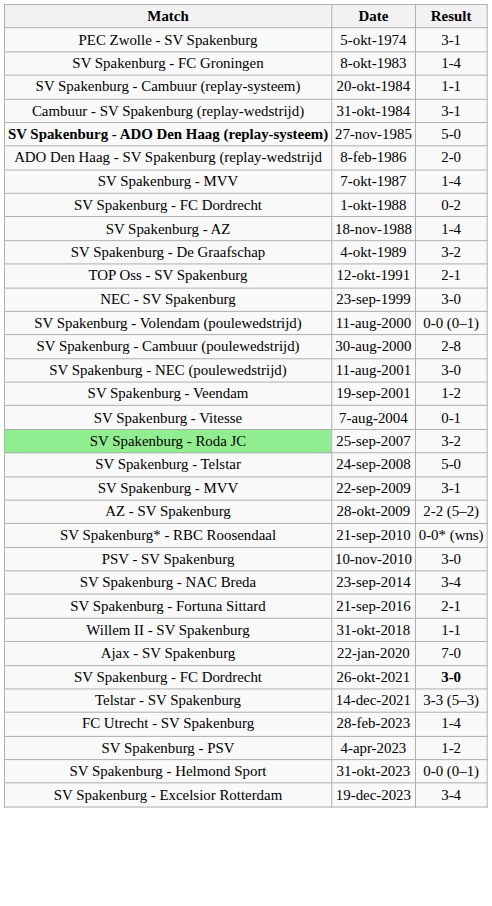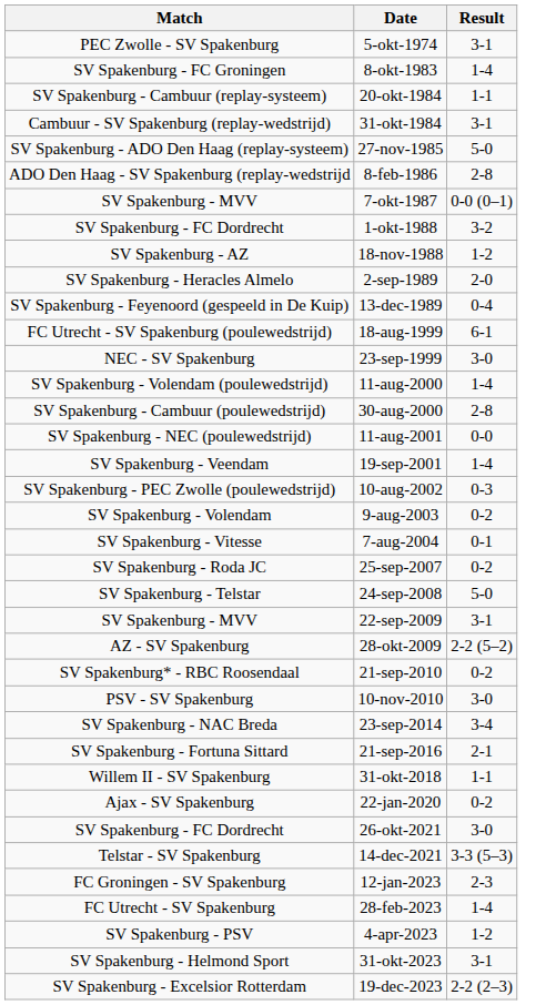 <table class="wikitable" style="text-align: center">
 <tr>
 <th>Match</th>
 <th>Date</th>
 <th>Result</th>
 </tr>
 <tr>
 <td>PEC Zwolle - SV Spakenburg</td>
 <td>5-okt-1974</td>
 <td>3-1</td>
 </tr>
 <tr>
 <td>SV Spakenburg - FC Groningen</td>
 <td>8-okt-1983</td>
 <td>1-4</td>
 </tr>
 <tr>
 <td>SV Spakenburg - Cambuur (replay-systeem)</td>
 <td>20-okt-1984</td>
 <td>1-1</td>
 </tr>
 <tr>
 <td>Cambuur - SV Spakenburg (replay-wedstrijd)</td>
 <td>31-okt-1984</td>
 <td>3-1</td>
 </tr>
 <tr>
-<td><strong>SV Spakenburg - ADO Den Haag (replay-systeem)</strong></td>
+<td>SV Spakenburg - ADO Den Haag (replay-systeem)</td>
 <td>27-nov-1985</td>
 <td>5-0</td>
 </tr>
 <tr>
 <td>ADO Den Haag - SV Spakenburg (replay-wedstrijd</td>
 <td>8-feb-1986</td>
-<td>2-0</td>
+<td>2-8</td>
 </tr>
 <tr>
 <td>SV Spakenburg - MVV</td>
 <td>7-okt-1987</td>
-<td>1-4</td>
+<td>0-0 (0–1)</td>
 </tr>
 <tr>
 <td>SV Spakenburg - FC Dordrecht</td>
 <td>1-okt-1988</td>
-<td>0-2</td>
+<td>3-2</td>
 </tr>
 <tr>
 <td>SV Spakenburg - AZ</td>
 <td>18-nov-1988</td>
-<td>1-4</td>
+<td>1-2</td>
 </tr>
 <tr>
-<td>SV Spakenburg - De Graafschap</td>
-<td>4-okt-1989</td>
-<td>3-2</td>
+<td>SV Spakenburg - Heracles Almelo</td>
+<td>2-sep-1989</td>
+<td>2-0</td>
 </tr>
 <tr>
-<td>TOP Oss - SV Spakenburg</td>
-<td>12-okt-1991</td>
-<td>2-1</td>
+<td>SV Spakenburg - Feyenoord (gespeeld in De Kuip)</td>
+<td>13-dec-1989</td>
+<td>0-4</td>
+</tr>
+<tr>
+<td>FC Utrecht - SV Spakenburg (poulewedstrijd)</td>
+<td>18-aug-1999</td>
+<td>6-1</td>
 </tr>
 <tr>
 <td>NEC - SV Spakenburg</td>
 <td>23-sep-1999</td>
 <td>3-0</td>
 </tr>
 <tr>
 <td>SV Spakenburg - Volendam (poulewedstrijd)</td>
 <td>11-aug-2000</td>
-<td>0-0 (0–1)</td>
+<td>1-4</td>
 </tr>
 <tr>
 <td>SV Spakenburg - Cambuur (poulewedstrijd)</td>
 <td>30-aug-2000</td>
 <td>2-8</td>
 </tr>
 <tr>
 <td>SV Spakenburg - NEC (poulewedstrijd)</td>
 <td>11-aug-2001</td>
-<td>3-0</td>
+<td>0-0</td>
 </tr>
 <tr>
 <td>SV Spakenburg - Veendam</td>
 <td>19-sep-2001</td>
-<td>1-2</td>
+<td>1-4</td>
+</tr>
+<tr>
+<td>SV Spakenburg - PEC Zwolle (poulewedstrijd)</td>
+<td>10-aug-2002</td>
+<td>0-3</td>
+</tr>
+<tr>
+<td>SV Spakenburg - Volendam</td>
+<td>9-aug-2003</td>
+<td>0-2</td>
 </tr>
 <tr>
 <td>SV Spakenburg - Vitesse</td>
 <td>7-aug-2004</td>
 <td>0-1</td>
 </tr>
 <tr>
-<td style="background: lightgreen;">SV Spakenburg - Roda JC</td>
+<td>SV Spakenburg - Roda JC</td>
 <td>25-sep-2007</td>
-<td>3-2</td>
+<td>0-2</td>
 </tr>
 <tr>
 <td>SV Spakenburg - Telstar</td>
 <td>24-sep-2008</td>
 <td>5-0</td>
 </tr>
 <tr>
 <td>SV Spakenburg - MVV</td>
 <td>22-sep-2009</td>
 <td>3-1</td>
 </tr>
 <tr>
 <td>AZ - SV Spakenburg</td>
 <td>28-okt-2009</td>
 <td>2-2 (5–2)</td>
 </tr>
 <tr>
 <td>SV Spakenburg* - RBC Roosendaal</td>
 <td>21-sep-2010</td>
-<td>0-0* (wns)</td>
+<td>0-2</td>
 </tr>
 <tr>
 <td>PSV - SV Spakenburg</td>
 <td>10-nov-2010</td>
 <td>3-0</td>
 </tr>
 <tr>
 <td>SV Spakenburg - NAC Breda</td>
 <td>23-sep-2014</td>
 <td>3-4</td>
 </tr>
 <tr>
 <td>SV Spakenburg - Fortuna Sittard</td>
 <td>21-sep-2016</td>
 <td>2-1</td>
 </tr>
 <tr>
 <td>Willem II - SV Spakenburg</td>
 <td>31-okt-2018</td>
 <td>1-1</td>
 </tr>
 <tr>
 <td>Ajax - SV Spakenburg</td>
 <td>22-jan-2020</td>
-<td>7-0</td>
+<td>0-2</td>
 </tr>
 <tr>
 <td>SV Spakenburg - FC Dordrecht</td>
 <td>26-okt-2021</td>
-<td><strong>3-0</strong></td>
+<td>3-0</td>
 </tr>
 <tr>
 <td>Telstar - SV Spakenburg</td>
 <td>14-dec-2021</td>
 <td>3-3 (5–3)</td>
+</tr>
+<tr>
+<td>FC Groningen - SV Spakenburg</td>
+<td>12-jan-2023</td>
+<td>2-3</td>
 </tr>
 <tr>
 <td>FC Utrecht - SV Spakenburg</td>
 <td>28-feb-2023</td>
 <td>1-4</td>
 </tr>
 <tr>
 <td>SV Spakenburg - PSV</td>
 <td>4-apr-2023</td>
 <td>1-2</td>
 </tr>
 <tr>
 <td>SV Spakenburg - Helmond Sport</td>
 <td>31-okt-2023</td>
-<td>0-0 (0–1)</td>
+<td>3-1</td>
 </tr>
 <tr>
 <td>SV Spakenburg - Excelsior Rotterdam</td>
 <td>19-dec-2023</td>
-<td>3-4</td>
+<td>2-2 (2–3)</td>
 </tr>
 </table>
